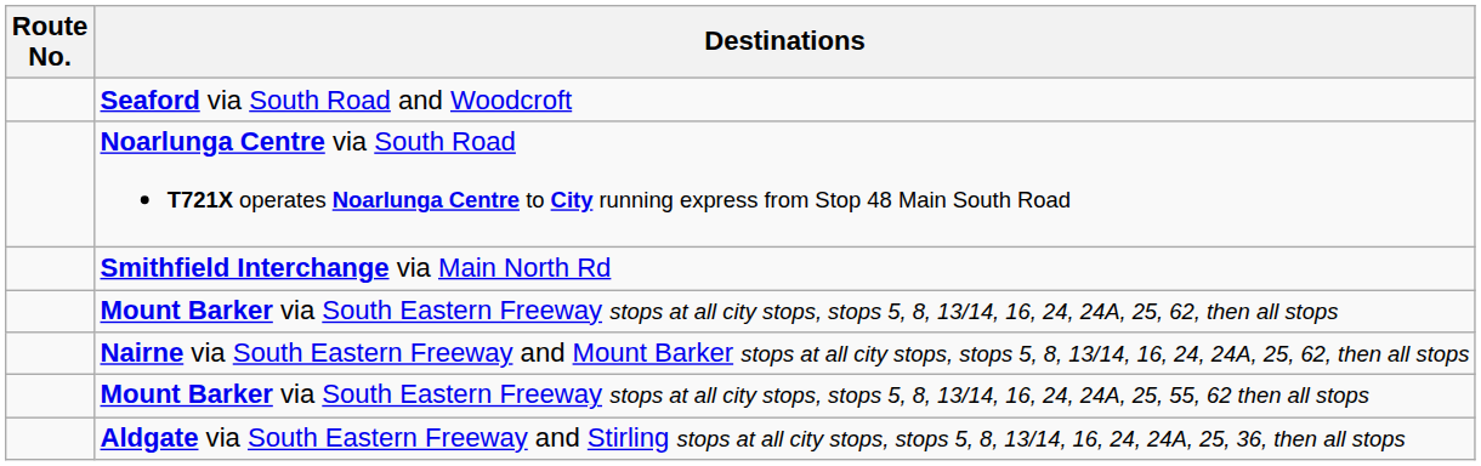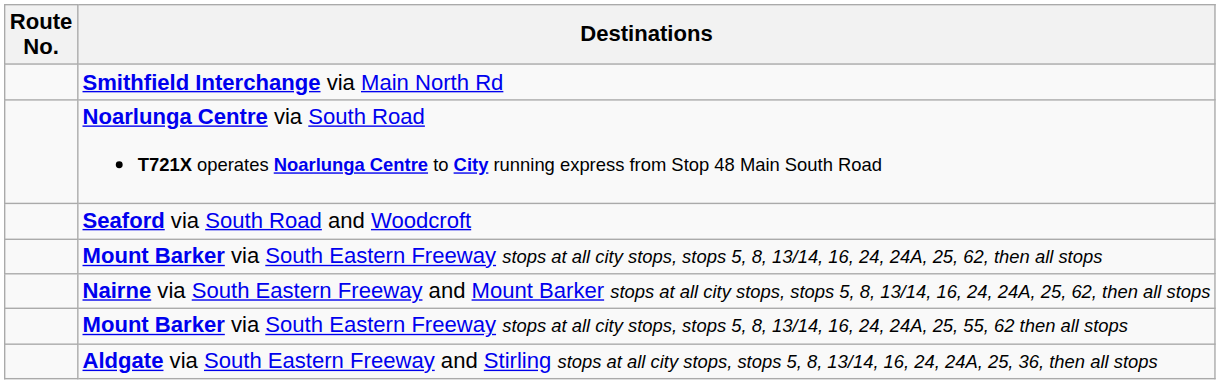 <table class="wikitable">
 <tr>
 <th>Route<br>No.</th>
 <th>Destinations</th>
 </tr>
 <tr>
 <td></td>
-<td><strong><a href='#'>Seaford</a></strong> via <a href='#'>South Road</a> and <a href='#'>Woodcroft</a></td>
+<td><strong><a href='#'>Smithfield Interchange</a></strong> via <a href='#'>Main North Rd</a></td>
 </tr>
 <tr>
 <td></td>
 <td><strong><a href='#'>Noarlunga Centre</a></strong> via <a href='#'>South Road</a><br><ul><li><small><strong>T721X</strong> operates <strong><a href='#'>Noarlunga Centre</a></strong> to <strong><a href='#'>City</a></strong> running express from Stop 48 Main South Road</small></li></ul></td>
 </tr>
 <tr>
 <td></td>
-<td><strong><a href='#'>Smithfield Interchange</a></strong> via <a href='#'>Main North Rd</a></td>
+<td><strong><a href='#'>Seaford</a></strong> via <a href='#'>South Road</a> and <a href='#'>Woodcroft</a></td>
 </tr>
 <tr>
 <td></td>
 <td><strong><a href='#'>Mount Barker</a></strong> via <a href='#'>South Eastern Freeway</a> <small> <em>stops at all city stops, stops 5, 8, 13/14, 16, 24, 24A, 25, 62, then all stops</em> </small></td>
 </tr>
 <tr>
 <td></td>
 <td><strong><a href='#'>Nairne</a></strong> via <a href='#'>South Eastern Freeway</a> and <a href='#'>Mount Barker</a> <small> <em>stops at all city stops, stops 5, 8, 13/14, 16, 24, 24A, 25, 62, then all stops</em> </small></td>
 </tr>
 <tr>
 <td></td>
 <td><strong><a href='#'>Mount Barker</a></strong> via <a href='#'>South Eastern Freeway</a> <small> <em>stops at all city stops, stops 5, 8, 13/14, 16, 24, 24A, 25, 55, 62 then all stops</em> </small></td>
 </tr>
 <tr>
 <td></td>
 <td><strong><a href='#'>Aldgate</a></strong>  via <a href='#'>South Eastern Freeway</a> and <a href='#'>Stirling</a> <small> <em>stops at all city stops, stops 5, 8, 13/14, 16, 24, 24A, 25, 36, then all stops</em> </small></td>
 </tr>
 </table>
